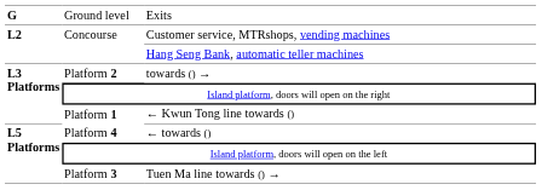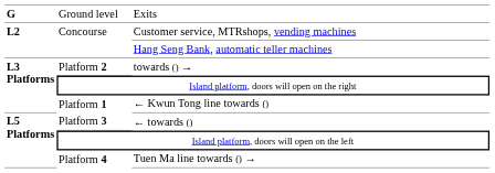 <table border=0 cellspacing=0 cellpadding=3>
 <tr>
 <td style="border-bottom:solid 1px gray;border-top:solid 1px gray;width:50px;vertical-align:top;"><strong>G</strong></td>
 <td style="border-top:solid 1px gray;border-bottom:solid 1px gray;width:100px;vertical-align:top;">Ground level</td>
 <td style="border-top:solid 1px gray;border-bottom:solid 1px gray;width:500px;vertical-align:top;">Exits</td>
 </tr>
 <tr>
 <td style="border-bottom:solid 1px gray;vertical-align:top;" rowspan=2><strong>L2</strong></td>
 <td style="border-bottom:solid 1px gray;vertical-align:top;" rowspan=2>Concourse</td>
 <td style="border-bottom:solid 1px gray;">Customer service, MTRshops, <a href='#'>vending machines</a></td>
 </tr>
 <tr>
 <td style="border-bottom:solid 1px gray;"><a href='#'>Hang Seng Bank</a>, <a href='#'>automatic teller machines</a></td>
 </tr>
 <tr>
 <td style="border-bottom:solid 1px gray;vertical-align:top;" rowspan=3><strong>L3<br>Platforms</strong></td>
 <td style="border-bottom:solid 1px gray;">Platform <span><strong>2</strong></span></td>
 <td>  towards  <small>()</small> →</td>
 </tr>
 <tr>
 <td colspan="2" style="border-top:solid 2px black;border-right:solid 2px black;border-left:solid 2px black;border-bottom:solid 2px black;text-align:center;"><small><a href='#'>Island platform</a>, doors will open on the right</small></td>
 </tr>
 <tr>
 <td>Platform <span><strong>1</strong></span></td>
 <td style="border-bottom:solid 1px gray;">←  Kwun Tong line towards  <small>()</small></td>
 </tr>
 <tr>
 <td style="border-bottom:solid 1px gray;vertical-align:top;" rowspan=3><strong>L5<br>Platforms</strong></td>
-<td>Platform <span><strong>4</strong></span></td>
+<td style="border-bottom:solid 1px gray;">Platform <span><strong>3</strong></span></td>
 <td>←  towards  <small>()</small></td>
 </tr>
 <tr>
 <td style="border-top:solid 2px black;border-right:solid 2px black;border-left:solid 2px black;border-bottom:solid 2px black;text-align:center;" colspan=2><small><a href='#'>Island platform</a>, doors will open on the left</small></td>
 </tr>
 <tr>
-<td style="border-bottom:solid 1px gray;">Platform <span><strong>3</strong></span></td>
+<td>Platform <span><strong>4</strong></span></td>
 <td style="border-bottom:solid 1px gray;">  Tuen Ma line towards <small> ()</small> →</td>
 </tr>
 </table>
